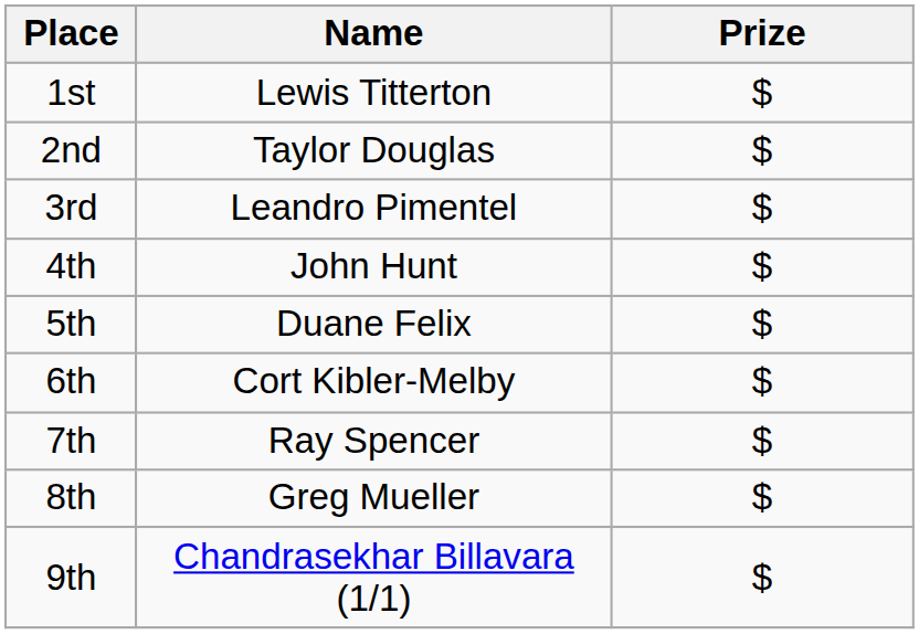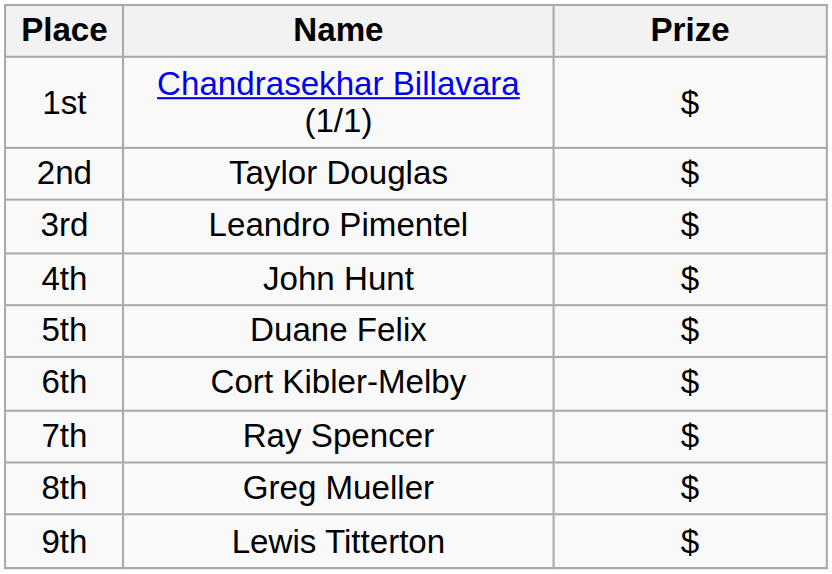 <table class="wikitable" style="text-align:center">
 <tr>
 <th width="50">Place</th>
 <th width="200">Name</th>
 <th width="125">Prize</th>
 </tr>
 <tr>
 <td>1st</td>
-<td>Lewis Titterton</td>
+<td><a href='#'>Chandrasekhar Billavara</a> (1/1)</td>
 <td>$</td>
 </tr>
 <tr>
 <td>2nd</td>
 <td>Taylor Douglas</td>
 <td>$</td>
 </tr>
 <tr>
 <td>3rd</td>
 <td>Leandro Pimentel</td>
 <td>$</td>
 </tr>
 <tr>
 <td>4th</td>
 <td>John Hunt</td>
 <td>$</td>
 </tr>
 <tr>
 <td>5th</td>
 <td>Duane Felix</td>
 <td>$</td>
 </tr>
 <tr>
 <td>6th</td>
 <td>Cort Kibler-Melby</td>
 <td>$</td>
 </tr>
 <tr>
 <td>7th</td>
 <td>Ray Spencer</td>
 <td>$</td>
 </tr>
 <tr>
 <td>8th</td>
 <td>Greg Mueller</td>
 <td>$</td>
 </tr>
 <tr>
 <td>9th</td>
-<td><a href='#'>Chandrasekhar Billavara</a> (1/1)</td>
+<td>Lewis Titterton</td>
 <td>$</td>
 </tr>
 <tr>
 </tr>
 </table>
